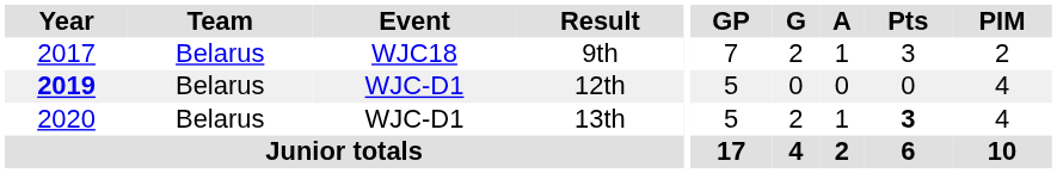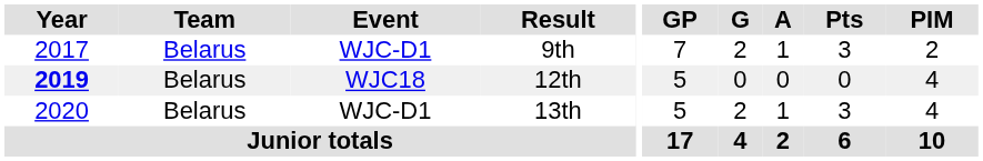 <table border="0" cellpadding="1" cellspacing="0" ID="Table3" style="text-align:center; width:40em">
 <tr ALIGN="center" bgcolor="#e0e0e0">
 <th>Year</th>
 <th>Team</th>
 <th>Event</th>
 <th>Result</th>
 <th rowspan="99" bgcolor="#ffffff"></th>
 <th>GP</th>
 <th>G</th>
 <th>A</th>
 <th>Pts</th>
 <th>PIM</th>
 </tr>
 <tr>
 <td><a href='#'>2017</a></td>
 <td><a href='#'>Belarus</a></td>
-<td><a href='#'>WJC18</a></td>
+<td><a href='#'>WJC-D1</a></td>
 <td>9th</td>
 <td>7</td>
 <td>2</td>
 <td>1</td>
 <td>3</td>
 <td>2</td>
 </tr>
 <tr bgcolor="#f0f0f0">
 <td><strong><a href='#'>2019</a></strong></td>
 <td>Belarus</td>
-<td><a href='#'>WJC-D1</a></td>
+<td><a href='#'>WJC18</a></td>
 <td>12th</td>
 <td>5</td>
 <td>0</td>
 <td>0</td>
 <td>0</td>
 <td>4</td>
 </tr>
 <tr>
 <td><a href='#'>2020</a></td>
 <td>Belarus</td>
 <td>WJC-D1</td>
 <td>13th</td>
 <td>5</td>
 <td>2</td>
 <td>1</td>
-<td><strong>3</strong></td>
+<td>3</td>
 <td>4</td>
 </tr>
 <tr bgcolor="#e0e0e0">
 <th colspan="4">Junior totals</th>
 <th>17</th>
 <th>4</th>
 <th>2</th>
 <th>6</th>
 <th>10</th>
 </tr>
 </table>
